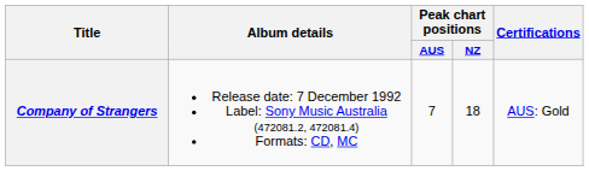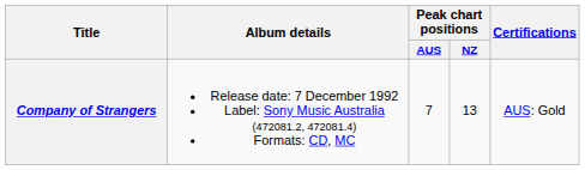 <table class="wikitable plainrowheaders" style="text-align:center;">
 <tr>
 <th style="width:12em;" rowspan="2">Title</th>
 <th style="width:18em;" rowspan="2">Album details</th>
 <th scope="col" colspan="2">Peak chart positions</th>
 <th scope="col" rowspan="2"><a href='#'>Certifications</a></th>
 </tr>
 <tr>
 <th scope="col" style="width:3em;font-size:90%;"><a href='#'>AUS</a><br></th>
 <th scope="col" style="width:3em;font-size:90%;"><a href='#'>NZ</a><br></th>
 </tr>
 <tr>
 <th scope="row"><em><a href='#'>Company of Strangers</a></em></th>
 <td><br><ul><li>Release date: 7 December 1992</li><li>Label: <a href='#'>Sony Music Australia</a> <small>(472081.2, 472081.4)</small></li><li>Formats: <a href='#'>CD</a>, <a href='#'>MC</a></li></ul></td>
 <td>7</td>
-<td>18</td>
+<td>13</td>
 <td><a href='#'>AUS</a>: Gold</td>
 </tr>
 </table>
